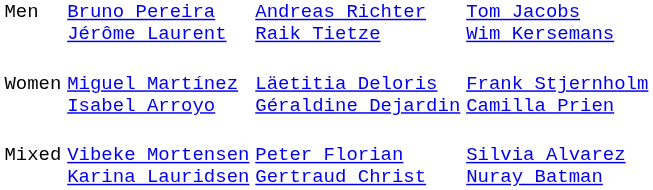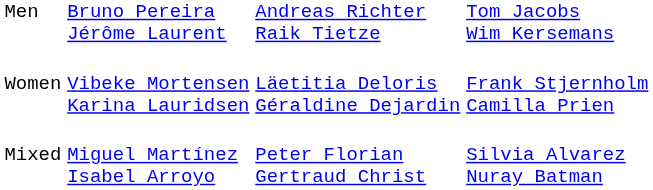 <table>
 <tr>
 <td>Men<br></td>
 <td><br><a href='#'>Bruno Pereira</a><br><a href='#'>Jérôme Laurent</a></td>
 <td><br><a href='#'>Andreas Richter</a><br><a href='#'>Raik Tietze</a></td>
 <td><br><a href='#'>Tom Jacobs</a><br><a href='#'>Wim Kersemans</a></td>
 </tr>
 <tr>
 <td>Women<br></td>
-<td><br><a href='#'>Miguel Martínez</a><br><a href='#'>Isabel Arroyo</a></td>
+<td><br><a href='#'>Vibeke Mortensen</a><br><a href='#'>Karina Lauridsen</a></td>
 <td><br><a href='#'>Läetitia Deloris</a><br><a href='#'>Géraldine Dejardin</a></td>
 <td><br><a href='#'>Frank Stjernholm</a><br><a href='#'>Camilla Prien</a></td>
 </tr>
 <tr>
 <td>Mixed<br></td>
-<td><br><a href='#'>Vibeke Mortensen</a><br><a href='#'>Karina Lauridsen</a></td>
+<td><br><a href='#'>Miguel Martínez</a><br><a href='#'>Isabel Arroyo</a></td>
 <td><br><a href='#'>Peter Florian</a><br><a href='#'>Gertraud Christ</a></td>
 <td><br><a href='#'>Silvia Alvarez</a><br><a href='#'>Nuray Batman</a></td>
 </tr>
 </table>
